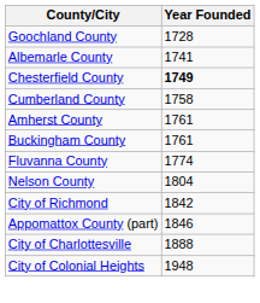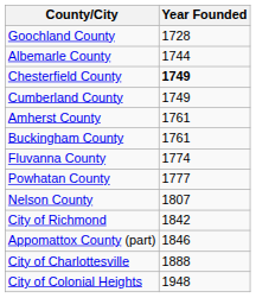 <table class="wikitable sortable">
 <tr>
 <th>County/City</th>
 <th>Year Founded</th>
 </tr>
 <tr>
 <td><a href='#'>Goochland County</a></td>
 <td>1728</td>
 </tr>
 <tr>
 <td><a href='#'>Albemarle County</a></td>
-<td>1741</td>
+<td>1744</td>
 </tr>
 <tr>
 <td><a href='#'>Chesterfield County</a></td>
 <td><strong>1749</strong></td>
 </tr>
 <tr>
 <td><a href='#'>Cumberland County</a></td>
-<td>1758</td>
+<td>1749</td>
 </tr>
 <tr>
 <td><a href='#'>Amherst County</a></td>
 <td>1761</td>
 </tr>
 <tr>
 <td><a href='#'>Buckingham County</a></td>
 <td>1761</td>
 </tr>
 <tr>
 <td><a href='#'>Fluvanna County</a></td>
 <td>1774</td>
 </tr>
 <tr>
+<td><a href='#'>Powhatan County</a></td>
+<td>1777</td>
+</tr>
+<tr>
 <td><a href='#'>Nelson County</a></td>
-<td>1804</td>
+<td>1807</td>
 </tr>
 <tr>
 <td><a href='#'>City of Richmond</a></td>
 <td>1842</td>
 </tr>
 <tr>
 <td><a href='#'>Appomattox County</a> (part)</td>
 <td>1846</td>
 </tr>
 <tr>
 <td><a href='#'>City of Charlottesville</a></td>
 <td>1888</td>
 </tr>
 <tr>
 <td><a href='#'>City of Colonial Heights</a></td>
 <td>1948</td>
 </tr>
 </table>
